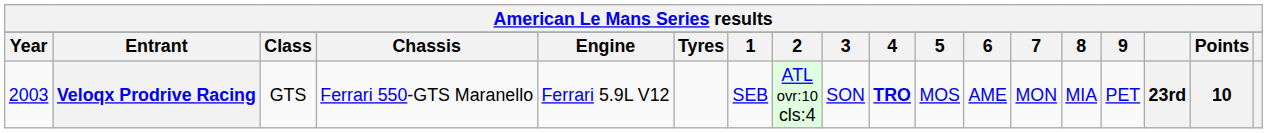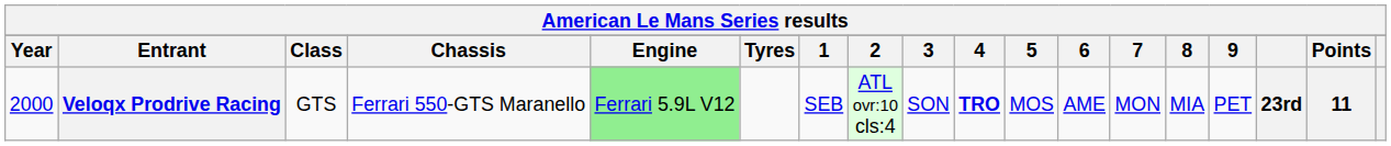 <table class="wikitable" style="text-align:center; font-size:85%">
 <tr>
 <th colspan=45><a href='#'>American Le Mans Series</a> results</th>
 </tr>
 <tr>
 </tr>
 <tr>
 <th scope="col">Year</th>
 <th scope="col">Entrant</th>
 <th scope="col">Class</th>
 <th scope="col">Chassis</th>
 <th scope="col">Engine</th>
 <th scope="col">Tyres</th>
 <th scope="col">1</th>
 <th scope="col">2</th>
 <th scope="col">3</th>
 <th scope="col">4</th>
 <th scope="col">5</th>
 <th scope="col">6</th>
 <th scope="col">7</th>
 <th scope="col">8</th>
 <th scope="col">9</th>
 <th scope="col"></th>
 <th scope="col">Points</th>
 <th scope="col"></th>
 </tr>
 <tr>
-<td><a href='#'>2003</a></td>
+<td><a href='#'>2000</a></td>
 <th nowrap><a href='#'>Veloqx Prodrive Racing</a></th>
 <td>GTS</td>
 <td nowrap><a href='#'>Ferrari 550</a>-GTS Maranello</td>
-<td nowrap><a href='#'>Ferrari</a> 5.9L V12</td>
+<td nowrap style="background: lightgreen;"><a href='#'>Ferrari</a> 5.9L V12</td>
 <td></td>
 <td><a href='#'>SEB</a></td>
 <td style="background:#dfffdf;"><a href='#'>ATL</a><br><small>ovr:10<br></small>cls:4</td>
 <td><a href='#'>SON</a></td>
 <td><strong><a href='#'>TRO</a></strong></td>
 <td><a href='#'>MOS</a></td>
 <td><a href='#'>AME</a></td>
 <td><a href='#'>MON</a></td>
 <td><a href='#'>MIA</a></td>
 <td><a href='#'>PET</a></td>
 <th>23rd</th>
-<th>10</th>
+<th>11</th>
 <th></th>
 </tr>
 </table>
